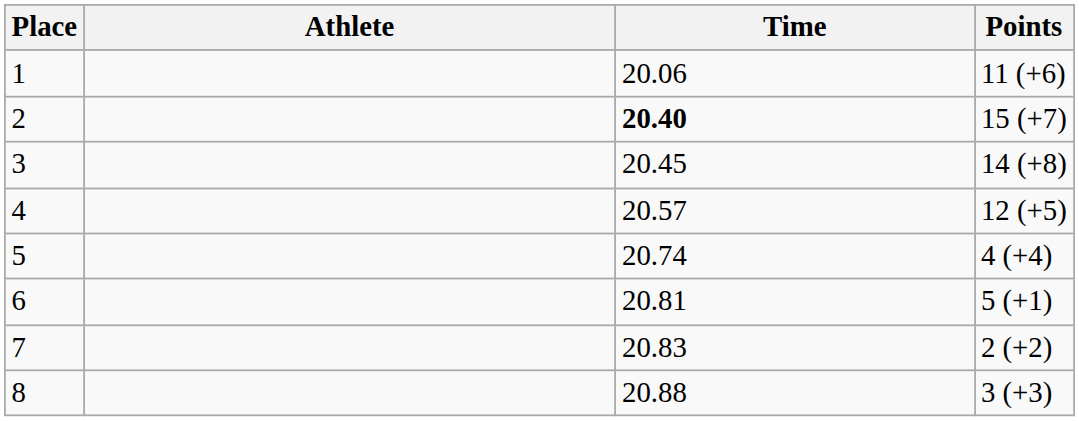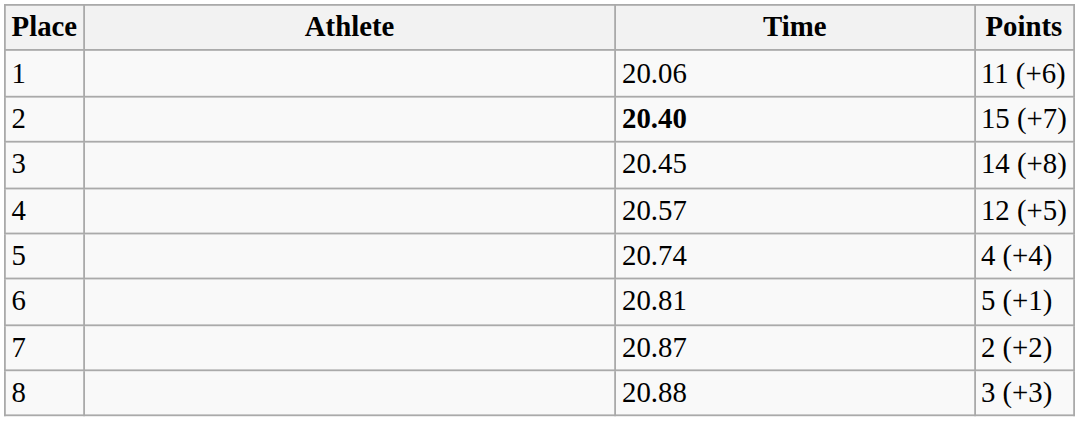 <table class="wikitable sortable">
 <tr>
 <th>Place</th>
 <th style="width:18em">Athlete</th>
 <th style="width:12em">Time</th>
 <th>Points</th>
 </tr>
 <tr>
 <td>1</td>
 <td></td>
 <td>20.06</td>
 <td>11 (+6)</td>
 </tr>
 <tr>
 <td>2</td>
 <td></td>
 <td><strong>20.40</strong></td>
 <td>15 (+7)</td>
 </tr>
 <tr>
 <td>3</td>
 <td></td>
 <td>20.45</td>
 <td>14 (+8)</td>
 </tr>
 <tr>
 <td>4</td>
 <td></td>
 <td>20.57</td>
 <td>12 (+5)</td>
 </tr>
 <tr>
 <td>5</td>
 <td></td>
 <td>20.74</td>
 <td>4 (+4)</td>
 </tr>
 <tr>
 <td>6</td>
 <td></td>
 <td>20.81 </td>
 <td>5 (+1)</td>
 </tr>
 <tr>
 <td>7</td>
 <td></td>
-<td>20.83</td>
+<td>20.87</td>
 <td>2 (+2)</td>
 </tr>
 <tr>
 <td>8</td>
 <td></td>
 <td>20.88</td>
 <td>3 (+3)</td>
 </tr>
 </table>
